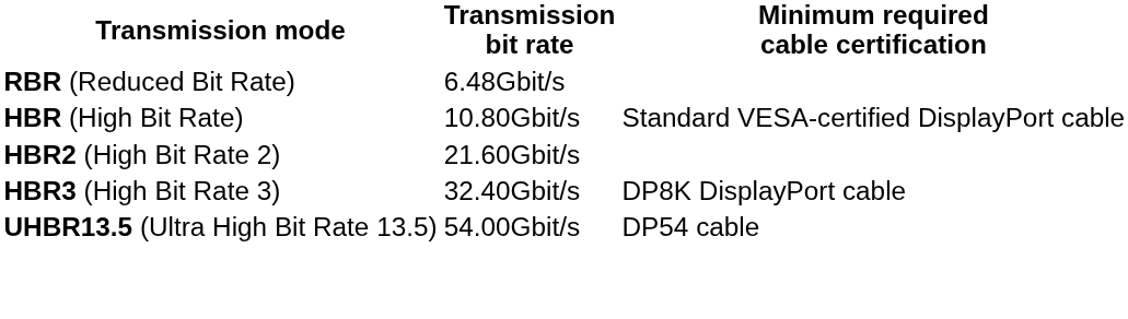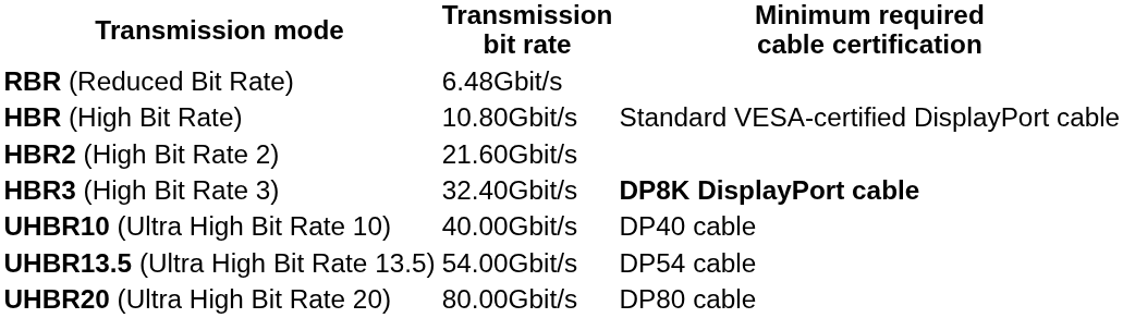 <table>
 <tr>
 <th>Transmission mode</th>
 <th>Transmission<br>bit rate</th>
 <th>Minimum required <br>cable certification</th>
 </tr>
 <tr>
 <td><strong>RBR</strong> (Reduced Bit Rate)</td>
 <td> 6.48Gbit/s</td>
 <td rowspan="3">Standard VESA-certified DisplayPort cable</td>
 </tr>
 <tr>
 <td><strong>HBR</strong> (High Bit Rate)</td>
 <td> 10.80Gbit/s</td>
 </tr>
 <tr>
 <td><strong>HBR2</strong> (High Bit Rate 2)</td>
 <td> 21.60Gbit/s</td>
 </tr>
 <tr>
 <td><strong>HBR3</strong> (High Bit Rate 3)</td>
 <td> 32.40Gbit/s</td>
-<td>DP8K DisplayPort cable</td>
+<td><strong>DP8K DisplayPort cable</strong></td>
+</tr>
+<tr>
+<td><strong>UHBR10</strong> (Ultra High Bit Rate 10)</td>
+<td> 40.00Gbit/s</td>
+<td>DP40 cable</td>
 </tr>
 <tr>
 <td><strong>UHBR13.5</strong> (Ultra High Bit Rate 13.5)</td>
 <td> 54.00Gbit/s</td>
 <td>DP54 cable</td>
 </tr>
+<tr>
+<td><strong>UHBR20</strong> (Ultra High Bit Rate 20)</td>
+<td> 80.00Gbit/s</td>
+<td>DP80 cable</td>
+</tr>
 </table>
